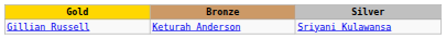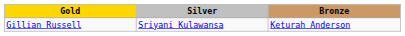 <table class="wikitable" style="text-align:left">
 <tr align="center">
 <td width=200 bgcolor=gold><strong>Gold</strong></td>
+<td width=200 bgcolor=silver><strong>Silver</strong></td>
 <td width=200 bgcolor=CC9966><strong>Bronze</strong></td>
-<td width=200 bgcolor=silver><strong>Silver</strong></td>
 </tr>
 <tr>
 <td><a href='#'>Gillian Russell</a><br><em></em></td>
+<td><a href='#'>Sriyani Kulawansa</a><br><em></em></td>
 <td><a href='#'>Keturah Anderson</a><br><em></em></td>
-<td><a href='#'>Sriyani Kulawansa</a><br><em></em></td>
 </tr>
 </table>
